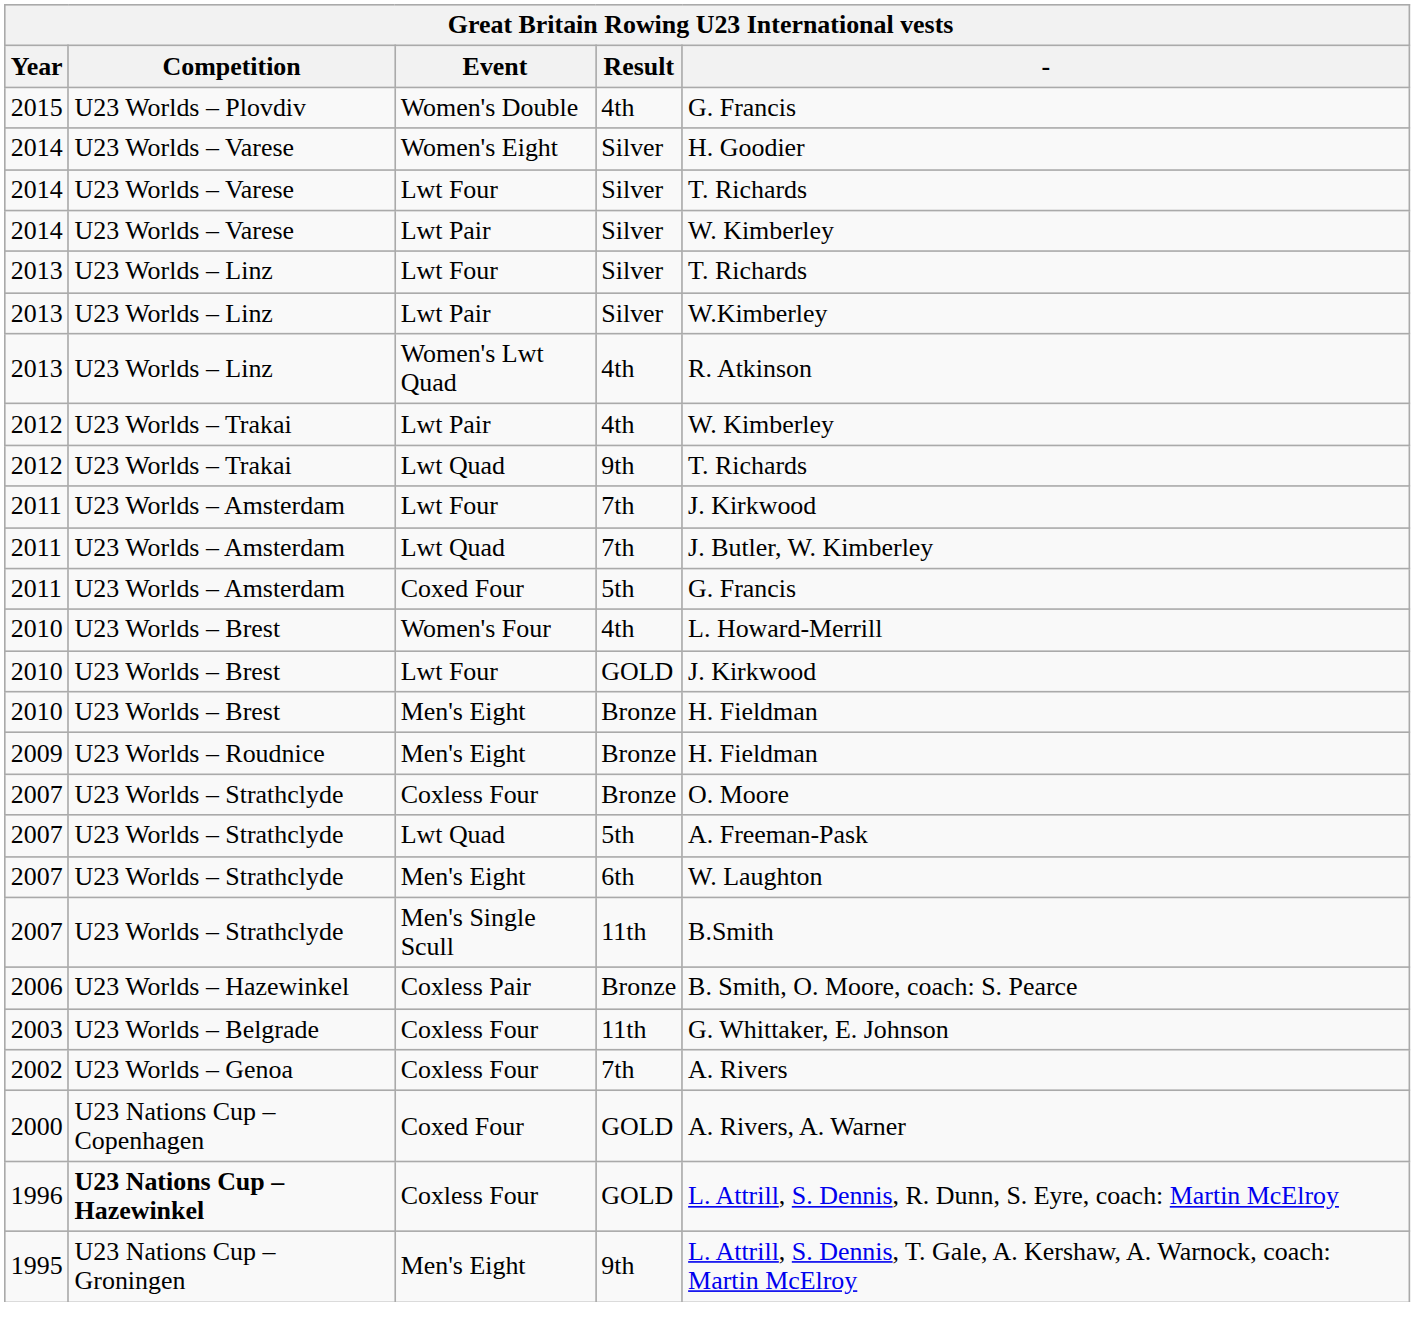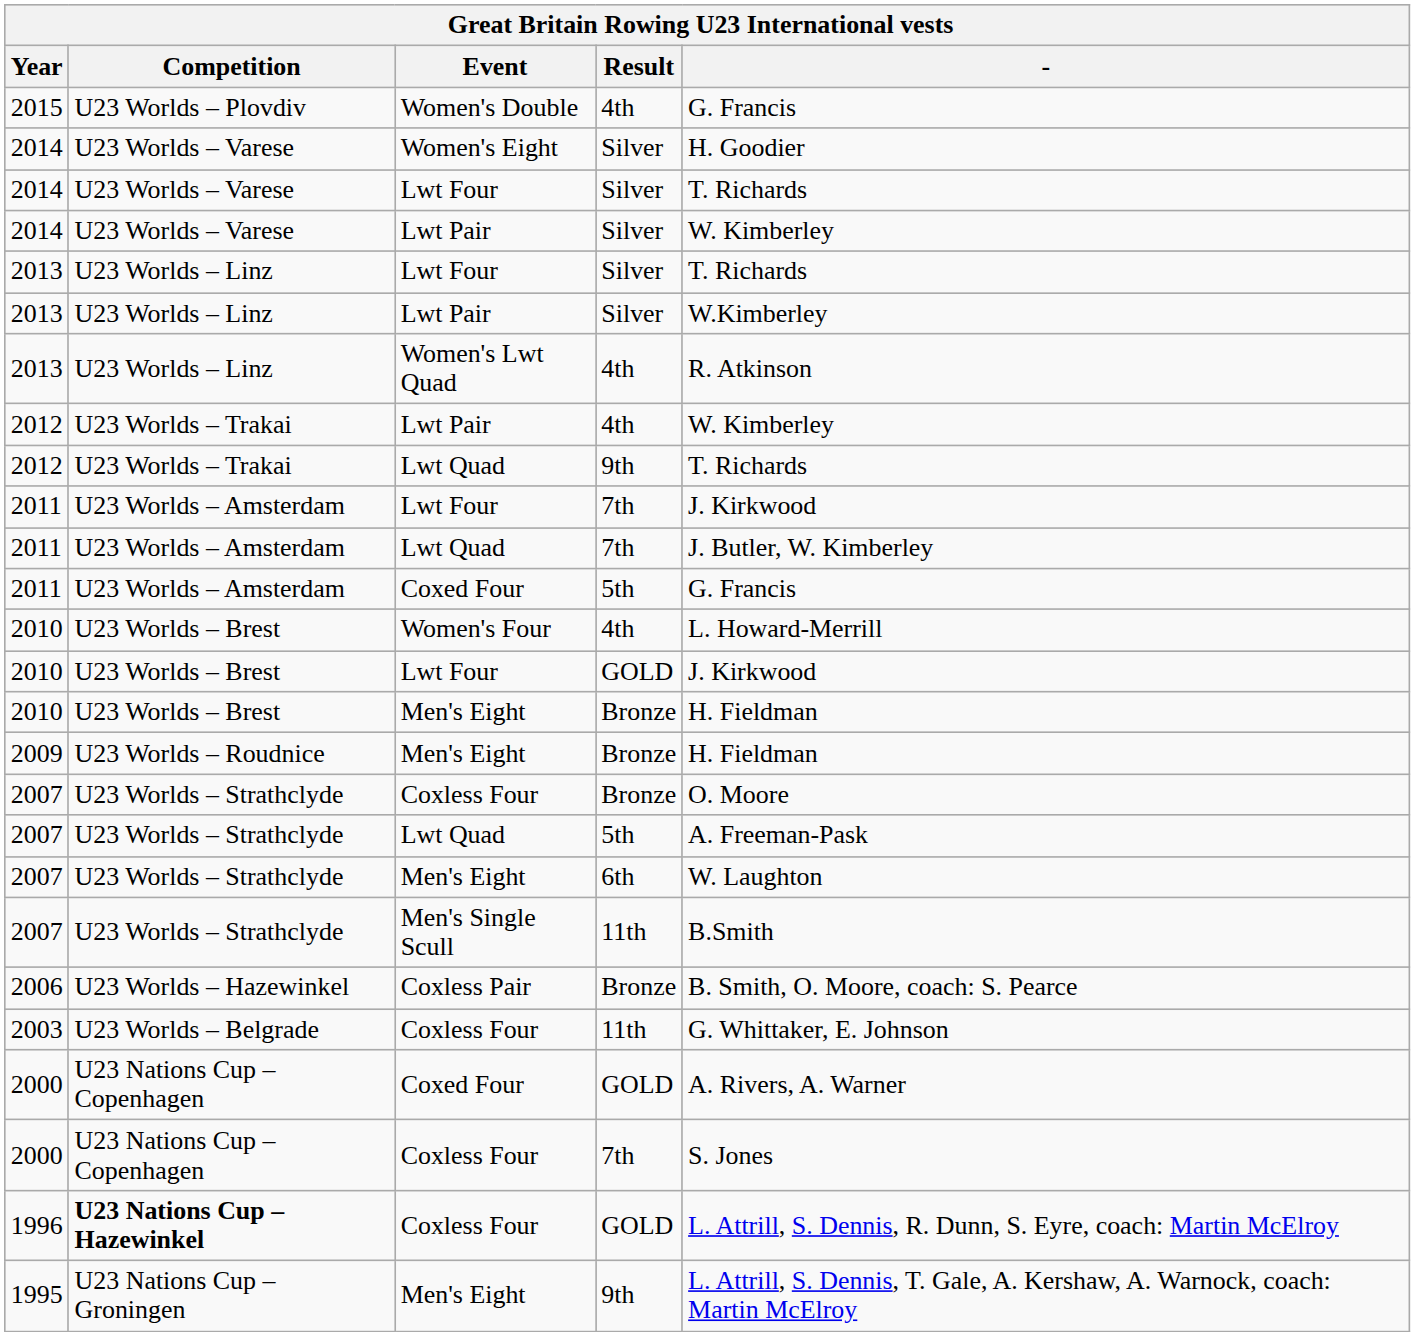 <table class="wikitable collapsible collapsed">
 <tr>
 <th colspan="5">Great Britain Rowing U23 International vests  </th>
 </tr>
 <tr>
 <th>Year</th>
 <th>Competition</th>
 <th>Event</th>
 <th>Result</th>
 <th Crew>-</th>
 </tr>
 <tr>
 <td>2015</td>
 <td>U23 Worlds – Plovdiv</td>
 <td>Women's Double</td>
 <td>4th</td>
 <td>G. Francis</td>
 </tr>
 <tr>
 <td>2014</td>
 <td>U23 Worlds – Varese</td>
 <td>Women's Eight</td>
 <td>Silver</td>
 <td>H. Goodier</td>
 </tr>
 <tr>
 <td>2014</td>
 <td>U23 Worlds – Varese</td>
 <td>Lwt Four</td>
 <td>Silver</td>
 <td>T. Richards</td>
 </tr>
 <tr>
 <td>2014</td>
 <td>U23 Worlds – Varese</td>
 <td>Lwt Pair</td>
 <td>Silver</td>
 <td>W. Kimberley</td>
 </tr>
 <tr>
 <td>2013</td>
 <td>U23 Worlds – Linz</td>
 <td>Lwt Four</td>
 <td>Silver</td>
 <td>T. Richards</td>
 </tr>
 <tr>
 <td>2013</td>
 <td>U23 Worlds – Linz</td>
 <td>Lwt Pair</td>
 <td>Silver</td>
 <td>W.Kimberley</td>
 </tr>
 <tr>
 <td>2013</td>
 <td>U23 Worlds – Linz</td>
 <td>Women's Lwt Quad</td>
 <td>4th</td>
 <td>R. Atkinson</td>
 </tr>
 <tr>
 <td>2012</td>
 <td>U23 Worlds – Trakai</td>
 <td>Lwt Pair</td>
 <td>4th</td>
 <td>W. Kimberley</td>
 </tr>
 <tr>
 <td>2012</td>
 <td>U23 Worlds – Trakai</td>
 <td>Lwt Quad</td>
 <td>9th</td>
 <td>T. Richards</td>
 </tr>
 <tr>
 <td>2011</td>
 <td>U23 Worlds – Amsterdam</td>
 <td>Lwt Four</td>
 <td>7th</td>
 <td>J. Kirkwood</td>
 </tr>
 <tr>
 <td>2011</td>
 <td>U23 Worlds – Amsterdam</td>
 <td>Lwt Quad</td>
 <td>7th</td>
 <td>J. Butler, W. Kimberley</td>
 </tr>
 <tr>
 <td>2011</td>
 <td>U23 Worlds – Amsterdam</td>
 <td>Coxed Four</td>
 <td>5th</td>
 <td>G. Francis</td>
 </tr>
 <tr>
 <td>2010</td>
 <td>U23 Worlds – Brest</td>
 <td>Women's Four</td>
 <td>4th</td>
 <td>L. Howard-Merrill</td>
 </tr>
 <tr>
 <td>2010</td>
 <td>U23 Worlds – Brest</td>
 <td>Lwt Four</td>
 <td>GOLD</td>
 <td>J. Kirkwood</td>
 </tr>
 <tr>
 <td>2010</td>
 <td>U23 Worlds – Brest</td>
 <td>Men's Eight</td>
 <td>Bronze</td>
 <td>H. Fieldman</td>
 </tr>
 <tr>
 <td>2009</td>
 <td>U23 Worlds – Roudnice</td>
 <td>Men's Eight</td>
 <td>Bronze</td>
 <td>H. Fieldman</td>
 </tr>
 <tr>
 <td>2007</td>
 <td>U23 Worlds – Strathclyde</td>
 <td>Coxless Four</td>
 <td>Bronze</td>
 <td>O. Moore</td>
 </tr>
 <tr>
 <td>2007</td>
 <td>U23 Worlds – Strathclyde</td>
 <td>Lwt Quad</td>
 <td>5th</td>
 <td>A. Freeman-Pask</td>
 </tr>
 <tr>
 <td>2007</td>
 <td>U23 Worlds – Strathclyde</td>
 <td>Men's Eight</td>
 <td>6th</td>
 <td>W. Laughton</td>
 </tr>
 <tr>
 <td>2007</td>
 <td>U23 Worlds – Strathclyde</td>
 <td>Men's Single Scull</td>
 <td>11th</td>
 <td>B.Smith</td>
 </tr>
 <tr>
 <td>2006</td>
 <td>U23 Worlds – Hazewinkel</td>
 <td>Coxless Pair</td>
 <td>Bronze</td>
 <td>B. Smith, O. Moore, coach: S. Pearce</td>
 </tr>
 <tr>
 <td>2003</td>
 <td>U23 Worlds – Belgrade</td>
 <td>Coxless Four</td>
 <td>11th</td>
 <td>G. Whittaker, E. Johnson</td>
 </tr>
 <tr>
-<td>2002</td>
-<td>U23 Worlds – Genoa</td>
-<td>Coxless Four</td>
-<td>7th</td>
-<td>A. Rivers</td>
-</tr>
-<tr>
 <td>2000</td>
 <td>U23 Nations Cup – Copenhagen</td>
 <td>Coxed Four</td>
 <td>GOLD</td>
 <td>A. Rivers, A. Warner</td>
+</tr>
+<tr>
+<td>2000</td>
+<td>U23 Nations Cup – Copenhagen</td>
+<td>Coxless Four</td>
+<td>7th</td>
+<td>S. Jones</td>
 </tr>
 <tr>
 <td>1996</td>
 <td><strong>U23 Nations Cup – Hazewinkel</strong></td>
 <td>Coxless Four</td>
 <td>GOLD</td>
 <td><a href='#'>L. Attrill</a>, <a href='#'>S. Dennis</a>, R. Dunn, S. Eyre, coach: <a href='#'>Martin McElroy</a></td>
 </tr>
 <tr>
 <td>1995</td>
 <td>U23 Nations Cup – Groningen</td>
 <td>Men's Eight</td>
 <td>9th</td>
 <td><a href='#'>L. Attrill</a>, <a href='#'>S. Dennis</a>, T. Gale, A. Kershaw, A. Warnock, coach: <a href='#'>Martin McElroy</a></td>
 </tr>
 </table>
